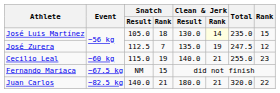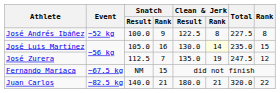 <table class="wikitable" style="font-size:90%">
 <tr>
 <th rowspan="2">Athlete</th>
 <th rowspan="2">Event</th>
 <th colspan="2">Snatch</th>
 <th colspan="2">Clean & Jerk</th>
 <th rowspan="2">Total</th>
 <th rowspan="2">Rank</th>
 </tr>
 <tr style="font-size:95%">
 <th>Result</th>
 <th>Rank</th>
 <th>Result</th>
 <th>Rank</th>
 </tr>
 <tr align=center>
+<td align=left><a href='#'>José Andrés Ibáñez</a></td>
+<td align=left><a href='#'>−52 kg</a></td>
+<td>100.0</td>
+<td>9</td>
+<td>122.5</td>
+<td>8</td>
+<td>227.5</td>
+<td>8</td>
+</tr>
+<tr align=center>
 <td align=left><a href='#'>José Luis Martínez</a></td>
 <td align=left rowspan=2><a href='#'>−56 kg</a></td>
 <td>105.0</td>
-<td>18</td>
+<td>16</td>
 <td>130.0</td>
 <td style="background: lightyellow;">14</td>
 <td>235.0</td>
 <td>15</td>
 </tr>
 <tr align=center>
 <td align=left><a href='#'>José Zurera</a></td>
 <td>112.5</td>
 <td>7</td>
 <td>135.0</td>
 <td>19</td>
 <td>247.5</td>
 <td>12</td>
-</tr>
-<tr align=center>
-<td align=left><a href='#'>Cecilio Leal</a></td>
-<td align=left><a href='#'>−60 kg</a></td>
-<td>115.0</td>
-<td>19</td>
-<td>140.0</td>
-<td>21</td>
-<td>255.0</td>
-<td>23</td>
 </tr>
 <tr align=center>
 <td align=left><a href='#'>Fernando Mariaca</a></td>
 <td align=left><a href='#'>−67.5 kg</a></td>
 <td>NM</td>
 <td>15</td>
 <td colspan=4>did not finish</td>
 </tr>
 <tr align=center>
 <td align=left><a href='#'>Juan Carlos</a></td>
 <td align=left><a href='#'>−82.5 kg</a></td>
 <td>140.0</td>
 <td>21</td>
 <td>180.0</td>
 <td>21</td>
 <td>320.0</td>
 <td>22</td>
 </tr>
 </table>
